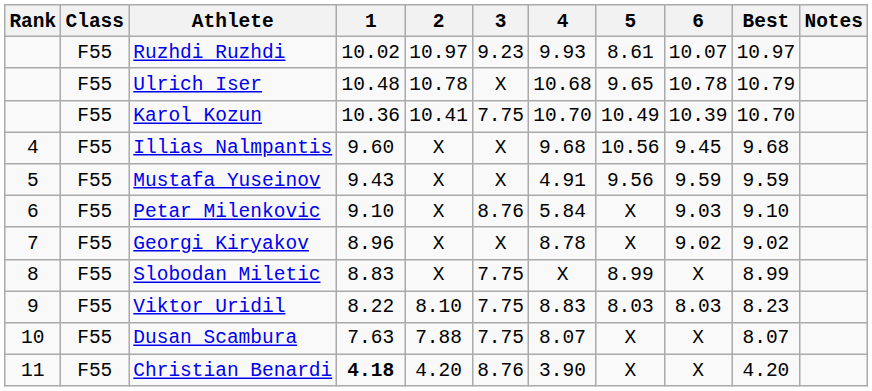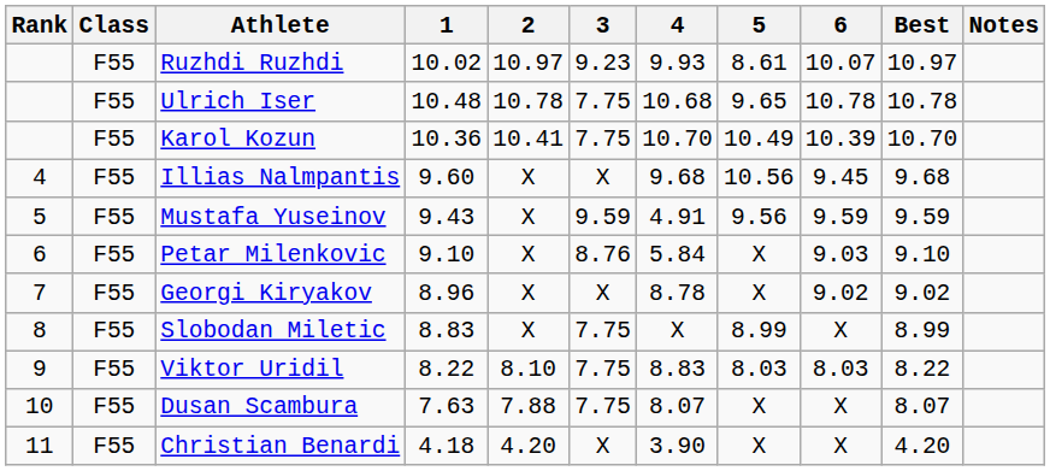 <table class="wikitable sortable" style="text-align:center">
 <tr>
 <th>Rank</th>
 <th>Class</th>
 <th>Athlete</th>
 <th>1</th>
 <th>2</th>
 <th>3</th>
 <th>4</th>
 <th>5</th>
 <th>6</th>
 <th>Best</th>
 <th>Notes</th>
 </tr>
 <tr>
 <td></td>
 <td>F55</td>
 <td style="text-align:left"><a href='#'>Ruzhdi Ruzhdi</a><br></td>
 <td>10.02</td>
 <td>10.97</td>
 <td>9.23</td>
 <td>9.93</td>
 <td>8.61</td>
 <td>10.07</td>
 <td>10.97</td>
 <td></td>
 </tr>
 <tr>
 <td></td>
 <td>F55</td>
 <td style="text-align:left"><a href='#'>Ulrich Iser</a><br></td>
 <td>10.48</td>
 <td>10.78</td>
-<td>X</td>
+<td>7.75</td>
 <td>10.68</td>
 <td>9.65</td>
 <td>10.78</td>
-<td>10.79</td>
+<td>10.78</td>
 <td></td>
 </tr>
 <tr>
 <td></td>
 <td>F55</td>
 <td style="text-align:left"><a href='#'>Karol Kozun</a><br></td>
 <td>10.36</td>
 <td>10.41</td>
 <td>7.75</td>
 <td>10.70</td>
 <td>10.49</td>
 <td>10.39</td>
 <td>10.70</td>
 <td></td>
 </tr>
 <tr>
 <td>4</td>
 <td>F55</td>
 <td style="text-align:left"><a href='#'>Illias Nalmpantis</a><br></td>
 <td>9.60</td>
 <td>X</td>
 <td>X</td>
 <td>9.68</td>
 <td>10.56</td>
 <td>9.45</td>
 <td>9.68</td>
 <td></td>
 </tr>
 <tr>
 <td>5</td>
 <td>F55</td>
 <td style="text-align:left"><a href='#'>Mustafa Yuseinov</a><br></td>
 <td>9.43</td>
 <td>X</td>
-<td>X</td>
+<td>9.59</td>
 <td>4.91</td>
 <td>9.56</td>
 <td>9.59</td>
 <td>9.59</td>
 <td></td>
 </tr>
 <tr>
 <td>6</td>
 <td>F55</td>
 <td style="text-align:left"><a href='#'>Petar Milenkovic</a><br></td>
 <td>9.10</td>
 <td>X</td>
 <td>8.76</td>
 <td>5.84</td>
 <td>X</td>
 <td>9.03</td>
 <td>9.10</td>
 <td></td>
 </tr>
 <tr>
 <td>7</td>
 <td>F55</td>
 <td style="text-align:left"><a href='#'>Georgi Kiryakov</a><br></td>
 <td>8.96</td>
 <td>X</td>
 <td>X</td>
 <td>8.78</td>
 <td>X</td>
 <td>9.02</td>
 <td>9.02</td>
 <td></td>
 </tr>
 <tr>
 <td>8</td>
 <td>F55</td>
 <td style="text-align:left"><a href='#'>Slobodan Miletic</a><br></td>
 <td>8.83</td>
 <td>X</td>
 <td>7.75</td>
 <td>X</td>
 <td>8.99</td>
 <td>X</td>
 <td>8.99</td>
 <td></td>
 </tr>
 <tr>
 <td>9</td>
 <td>F55</td>
 <td style="text-align:left"><a href='#'>Viktor Uridil</a><br></td>
 <td>8.22</td>
 <td>8.10</td>
 <td>7.75</td>
 <td>8.83</td>
 <td>8.03</td>
 <td>8.03</td>
-<td>8.23</td>
+<td>8.22</td>
 <td></td>
 </tr>
 <tr>
 <td>10</td>
 <td>F55</td>
 <td style="text-align:left"><a href='#'>Dusan Scambura</a><br></td>
 <td>7.63</td>
 <td>7.88</td>
 <td>7.75</td>
 <td>8.07</td>
 <td>X</td>
 <td>X</td>
 <td>8.07</td>
 <td></td>
 </tr>
 <tr>
 <td>11</td>
 <td>F55</td>
 <td style="text-align:left"><a href='#'>Christian Benardi</a><br></td>
-<td><strong>4.18</strong></td>
+<td>4.18</td>
 <td>4.20</td>
-<td>8.76</td>
+<td>X</td>
 <td>3.90</td>
 <td>X</td>
 <td>X</td>
 <td>4.20</td>
 <td></td>
 </tr>
 </table>
